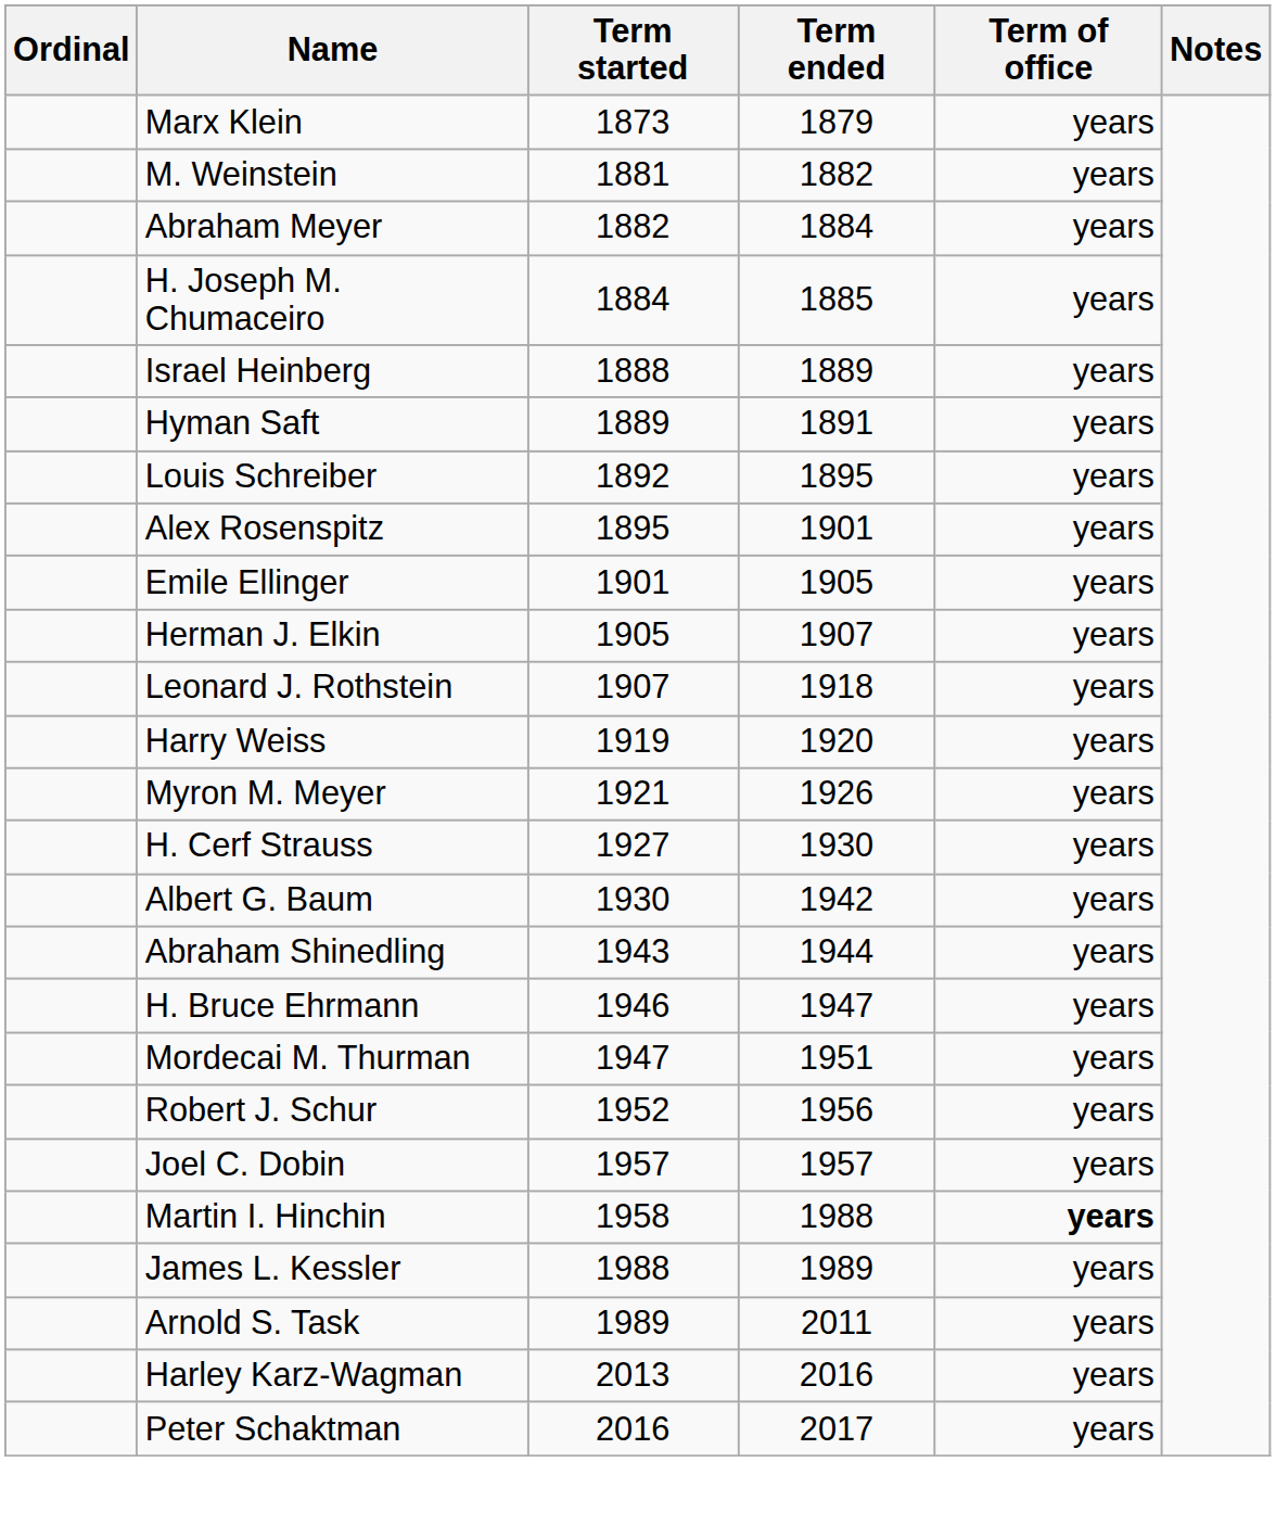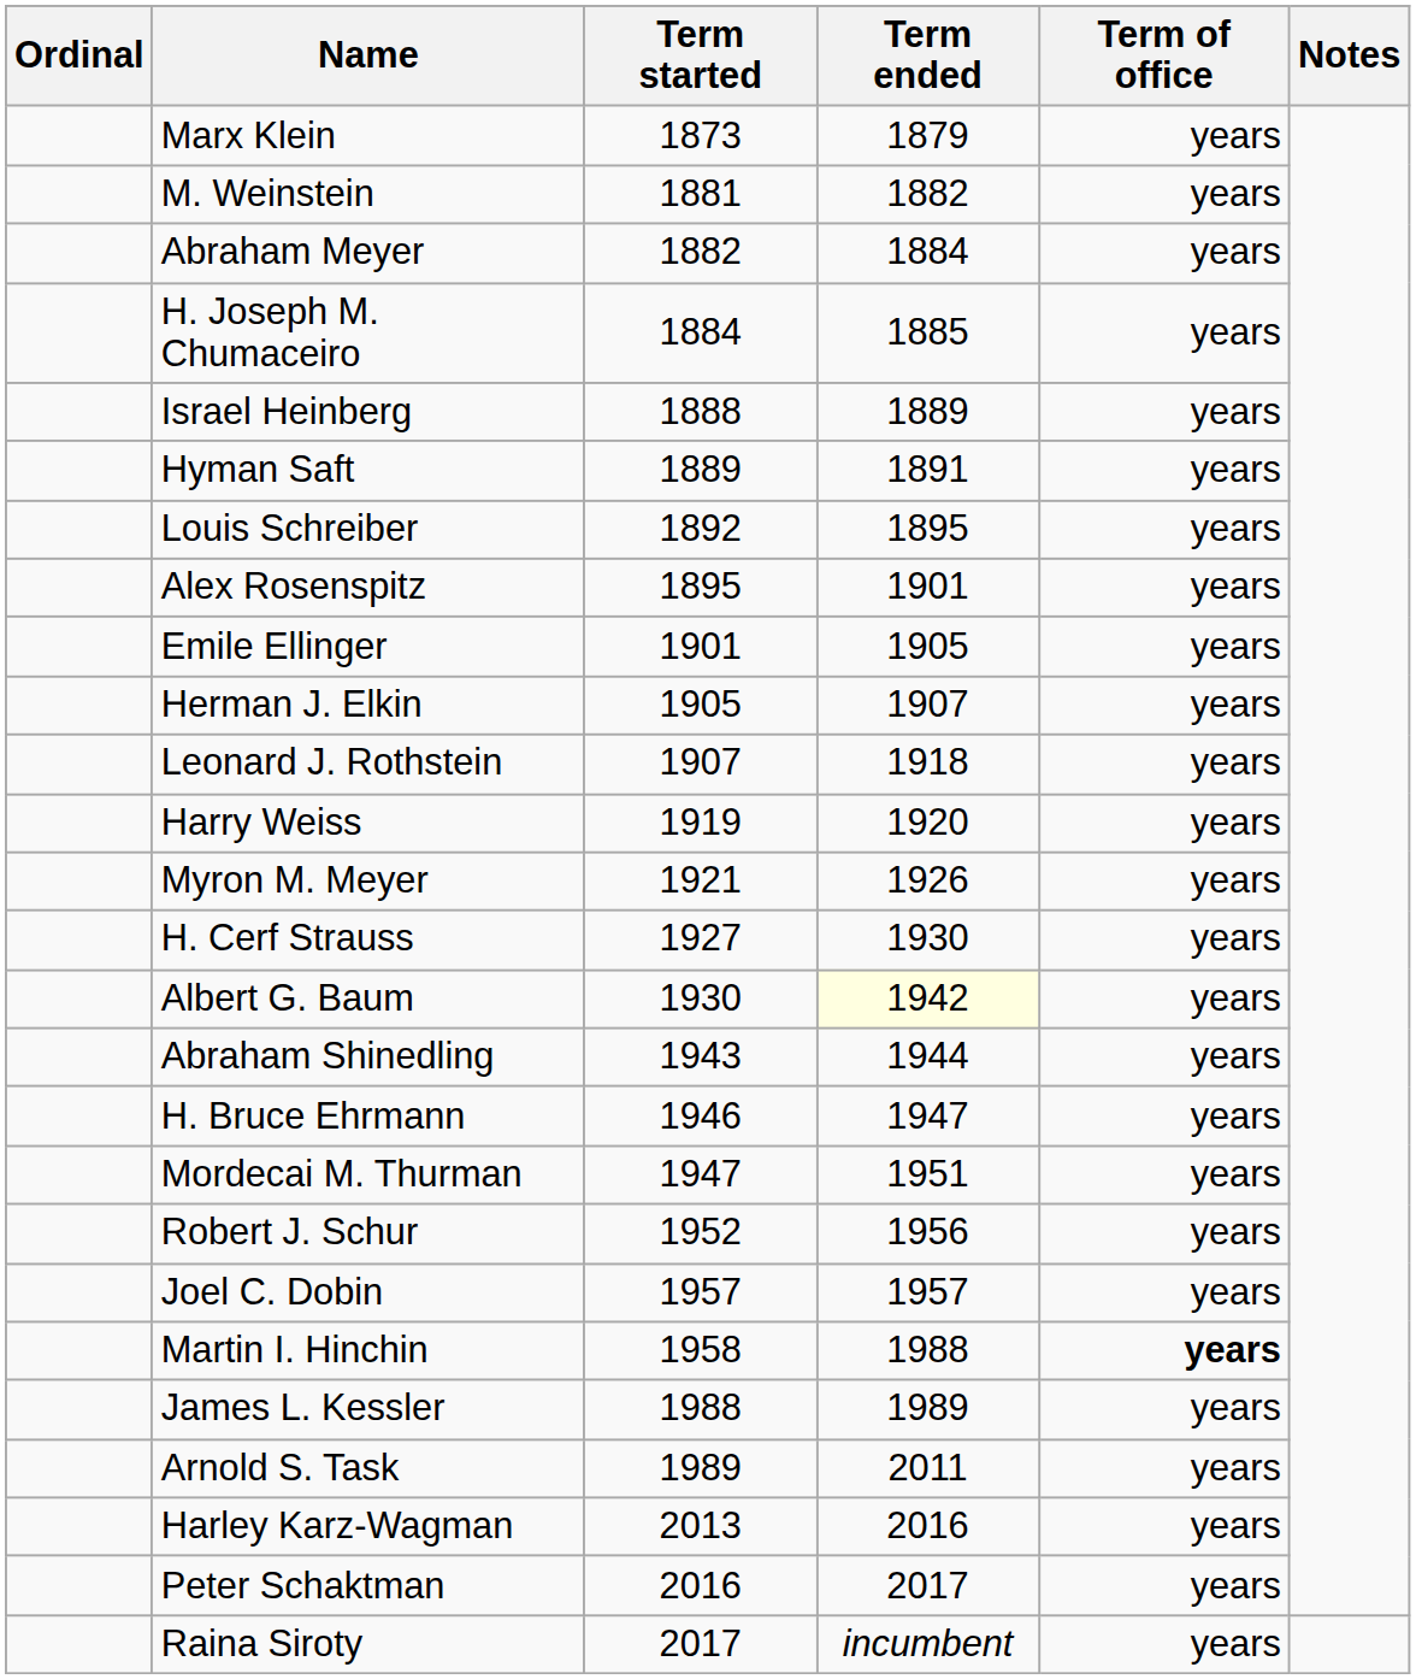 <table class="wikitable sortable">
 <tr>
 <th>Ordinal</th>
 <th>Name</th>
 <th>Term started</th>
 <th>Term ended</th>
 <th>Term of office</th>
 <th>Notes</th>
 </tr>
 <tr>
 <td align="center"></td>
 <td>Marx Klein</td>
 <td align=center>1873</td>
 <td align=center>1879</td>
 <td align=right> years</td>
 <td rowspan=25></td>
 </tr>
 <tr>
 <td align="center"></td>
 <td>M. Weinstein</td>
 <td align=center>1881</td>
 <td align=center>1882</td>
 <td align=right> years</td>
 </tr>
 <tr>
 <td align="center"></td>
 <td>Abraham Meyer</td>
 <td align=center>1882</td>
 <td align=center>1884</td>
 <td align=right> years</td>
 </tr>
 <tr>
 <td align="center"></td>
 <td>H. Joseph M. Chumaceiro</td>
 <td align=center>1884</td>
 <td align=center>1885</td>
 <td align=right> years</td>
 </tr>
 <tr>
 <td align="center"></td>
 <td>Israel Heinberg</td>
 <td align=center>1888</td>
 <td align=center>1889</td>
 <td align=right> years</td>
 </tr>
 <tr>
 <td align="center"></td>
 <td>Hyman Saft</td>
 <td align=center>1889</td>
 <td align=center>1891</td>
 <td align=right> years</td>
 </tr>
 <tr>
 <td align="center"></td>
 <td>Louis Schreiber</td>
 <td align=center>1892</td>
 <td align=center>1895</td>
 <td align=right> years</td>
 </tr>
 <tr>
 <td align="center"></td>
 <td>Alex Rosenspitz</td>
 <td align=center>1895</td>
 <td align=center>1901</td>
 <td align=right> years</td>
 </tr>
 <tr>
 <td align="center"></td>
 <td>Emile Ellinger</td>
 <td align=center>1901</td>
 <td align=center>1905</td>
 <td align=right> years</td>
 </tr>
 <tr>
 <td align="center"></td>
 <td>Herman J. Elkin</td>
 <td align=center>1905</td>
 <td align=center>1907</td>
 <td align=right> years</td>
 </tr>
 <tr>
 <td align="center"></td>
 <td>Leonard J. Rothstein</td>
 <td align=center>1907</td>
 <td align=center>1918</td>
 <td align=right> years</td>
 </tr>
 <tr>
 <td align="center"></td>
 <td>Harry Weiss</td>
 <td align=center>1919</td>
 <td align=center>1920</td>
 <td align=right> years</td>
 </tr>
 <tr>
 <td align="center"></td>
 <td>Myron M. Meyer</td>
 <td align=center>1921</td>
 <td align=center>1926</td>
 <td align=right> years</td>
 </tr>
 <tr>
 <td align="center"></td>
 <td>H. Cerf Strauss</td>
 <td align=center>1927</td>
 <td align=center>1930</td>
 <td align=right> years</td>
 </tr>
 <tr>
 <td align="center"></td>
 <td>Albert G. Baum</td>
 <td align=center>1930</td>
-<td align=center>1942</td>
+<td align=center style="background: lightyellow;">1942</td>
 <td align=right> years</td>
 </tr>
 <tr>
 <td align="center"></td>
 <td>Abraham Shinedling</td>
 <td align=center>1943</td>
 <td align=center>1944</td>
 <td align=right> years</td>
 </tr>
 <tr>
 <td align="center"></td>
 <td>H. Bruce Ehrmann</td>
 <td align=center>1946</td>
 <td align=center>1947</td>
 <td align=right> years</td>
 </tr>
 <tr>
 <td align="center"></td>
 <td>Mordecai M. Thurman</td>
 <td align=center>1947</td>
 <td align=center>1951</td>
 <td align=right> years</td>
 </tr>
 <tr>
 <td align="center"></td>
 <td>Robert J. Schur</td>
 <td align=center>1952</td>
 <td align=center>1956</td>
 <td align=right> years</td>
 </tr>
 <tr>
 <td align="center"></td>
 <td>Joel C. Dobin</td>
 <td align=center>1957</td>
 <td align=center>1957</td>
 <td align=right> years</td>
 </tr>
 <tr>
 <td align="center"></td>
 <td>Martin I. Hinchin</td>
 <td align=center>1958</td>
 <td align=center>1988</td>
 <td align=right><strong> years</strong></td>
 </tr>
 <tr>
 <td align="center"></td>
 <td>James L. Kessler</td>
 <td align=center>1988</td>
 <td align=center>1989</td>
 <td align=right> years</td>
 </tr>
 <tr>
 <td align="center"></td>
 <td>Arnold S. Task</td>
 <td align=center>1989</td>
 <td align=center>2011</td>
 <td align=right> years</td>
 </tr>
 <tr>
 <td align="center"></td>
 <td>Harley Karz-Wagman</td>
 <td align=center>2013</td>
 <td align=center>2016</td>
 <td align=right> years</td>
 </tr>
 <tr>
 <td align="center"></td>
 <td>Peter Schaktman</td>
 <td align=center>2016</td>
 <td align=center>2017</td>
 <td align=right> years</td>
 </tr>
+<tr>
+<td align="center"></td>
+<td>Raina Siroty</td>
+<td align=center>2017</td>
+<td align=center><em>incumbent</em></td>
+<td align=right> years</td>
+<td></td>
+</tr>
 </table>
